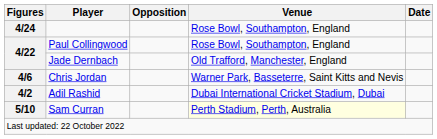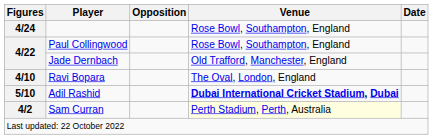 <table class="wikitable plainrowheaders">
 <tr>
 <th scope=col>Figures</th>
 <th scope=col>Player</th>
 <th scope=col>Opposition</th>
 <th scope=col>Venue</th>
 <th scope=col>Date</th>
 </tr>
 <tr>
 <th scope=row style=text-align:center;>4/24</th>
 <td></td>
 <td></td>
 <td><a href='#'>Rose Bowl</a>, <a href='#'>Southampton</a>, England</td>
 <td></td>
 </tr>
 <tr>
 <th scope=row style=text-align:center; rowspan=2>4/22</th>
 <td><a href='#'>Paul Collingwood</a></td>
 <td></td>
 <td><a href='#'>Rose Bowl</a>, <a href='#'>Southampton</a>, England</td>
 <td></td>
 </tr>
 <tr>
 <td><a href='#'>Jade Dernbach</a></td>
 <td></td>
 <td><a href='#'>Old Trafford</a>, <a href='#'>Manchester</a>, England</td>
 <td></td>
 </tr>
 <tr>
-<th scope=row style=text-align:center;>4/6</th>
-<td><a href='#'>Chris Jordan</a></td>
+<th scope=row style=text-align:center;>4/10</th>
+<td><a href='#'>Ravi Bopara</a></td>
 <td></td>
-<td><a href='#'>Warner Park</a>, <a href='#'>Basseterre</a>, Saint Kitts and Nevis</td>
+<td><a href='#'>The Oval</a>, <a href='#'>London</a>, England</td>
 <td></td>
 </tr>
 <tr>
-<th scope=row style=text-align:center;>4/2</th>
+<th scope=row style=text-align:center;>5/10</th>
 <td><a href='#'>Adil Rashid</a></td>
 <td></td>
-<td><a href='#'>Dubai International Cricket Stadium</a>, <a href='#'>Dubai</a></td>
+<td><strong><a href='#'>Dubai International Cricket Stadium</a>, <a href='#'>Dubai</a></strong></td>
 <td> </td>
 </tr>
 <tr>
-<th scope=row style=text-align:center;>5/10</th>
+<th scope=row style=text-align:center;>4/2</th>
 <td><a href='#'>Sam Curran</a></td>
 <td></td>
 <td style="background: lightyellow;"><a href='#'>Perth Stadium</a>, <a href='#'>Perth</a>, Australia</td>
 <td> </td>
 </tr>
 <tr>
 <td colspan=5><small>Last updated: 22 October 2022</small></td>
 </tr>
 </table>
